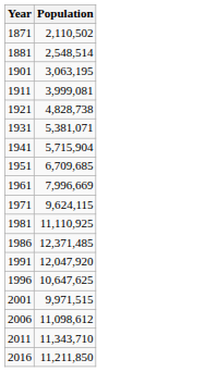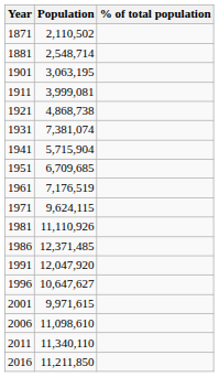 <table class="wikitable sortable">
 <tr>
 <th>Year</th>
 <th>Population</th>
+<th>% of total population</th>
 </tr>
 <tr>
 <td>1871<br></td>
 <td align="right">2,110,502</td>
+<td align="right"></td>
 </tr>
 <tr>
 <td>1881<br></td>
-<td align="right">2,548,514</td>
+<td align="right">2,548,714</td>
+<td align="right"></td>
 </tr>
 <tr>
 <td>1901<br></td>
 <td align="right">3,063,195</td>
+<td align="right"></td>
 </tr>
 <tr>
 <td>1911<br></td>
 <td align="right">3,999,081</td>
+<td align="right"></td>
 </tr>
 <tr>
 <td>1921<br></td>
-<td align="right">4,828,738</td>
+<td align="right">4,868,738</td>
+<td align="right"></td>
 </tr>
 <tr>
 <td>1931<br></td>
-<td align="right">5,381,071</td>
+<td align="right">7,381,074</td>
+<td align="right"></td>
 </tr>
 <tr>
 <td>1941<br></td>
 <td align="right">5,715,904</td>
+<td align="right"></td>
 </tr>
 <tr>
 <td>1951<br></td>
 <td align="right">6,709,685</td>
+<td align="right"></td>
 </tr>
 <tr>
 <td>1961<br></td>
-<td align="right">7,996,669</td>
+<td align="right">7,176,519</td>
+<td align="right"></td>
 </tr>
 <tr>
 <td>1971<br></td>
 <td align="right">9,624,115</td>
+<td align="right"></td>
 </tr>
 <tr>
 <td>1981<br></td>
-<td align="right">11,110,925</td>
+<td align="right">11,110,926</td>
+<td align="right"></td>
 </tr>
 <tr>
 <td>1986<br></td>
 <td align="right">12,371,485</td>
+<td align="right"></td>
 </tr>
 <tr>
 <td>1991<br></td>
 <td align="right">12,047,920</td>
+<td align="right"></td>
 </tr>
 <tr>
 <td>1996<br></td>
-<td align="right">10,647,625</td>
+<td align="right">10,647,627</td>
+<td align="right"></td>
 </tr>
 <tr>
 <td>2001<br></td>
-<td align="right">9,971,515</td>
+<td align="right">9,971,615</td>
+<td align="right"></td>
 </tr>
 <tr>
 <td>2006<br></td>
-<td align="right">11,098,612</td>
+<td align="right">11,098,610</td>
+<td align="right"></td>
 </tr>
 <tr>
 <td>2011<br></td>
-<td align="right">11,343,710</td>
+<td align="right">11,340,110</td>
+<td align="right"></td>
 </tr>
 <tr>
 <td>2016<br></td>
 <td align="right">11,211,850</td>
+<td align="right"></td>
 </tr>
 </table>
